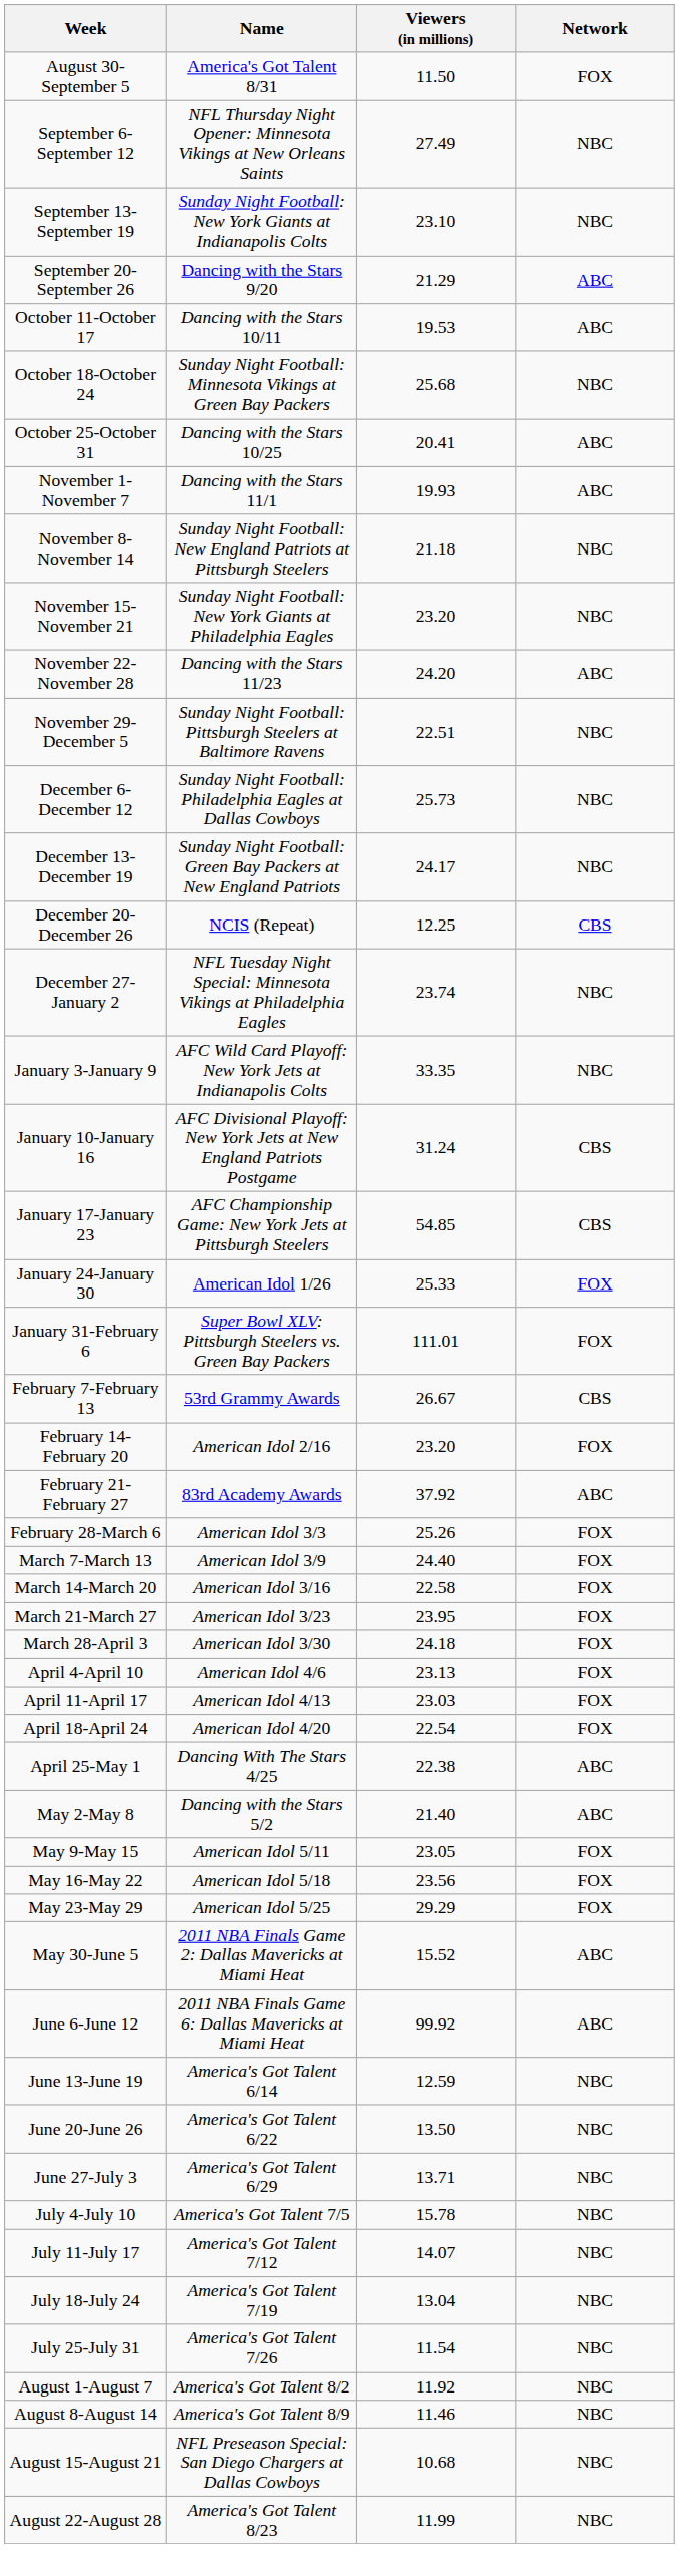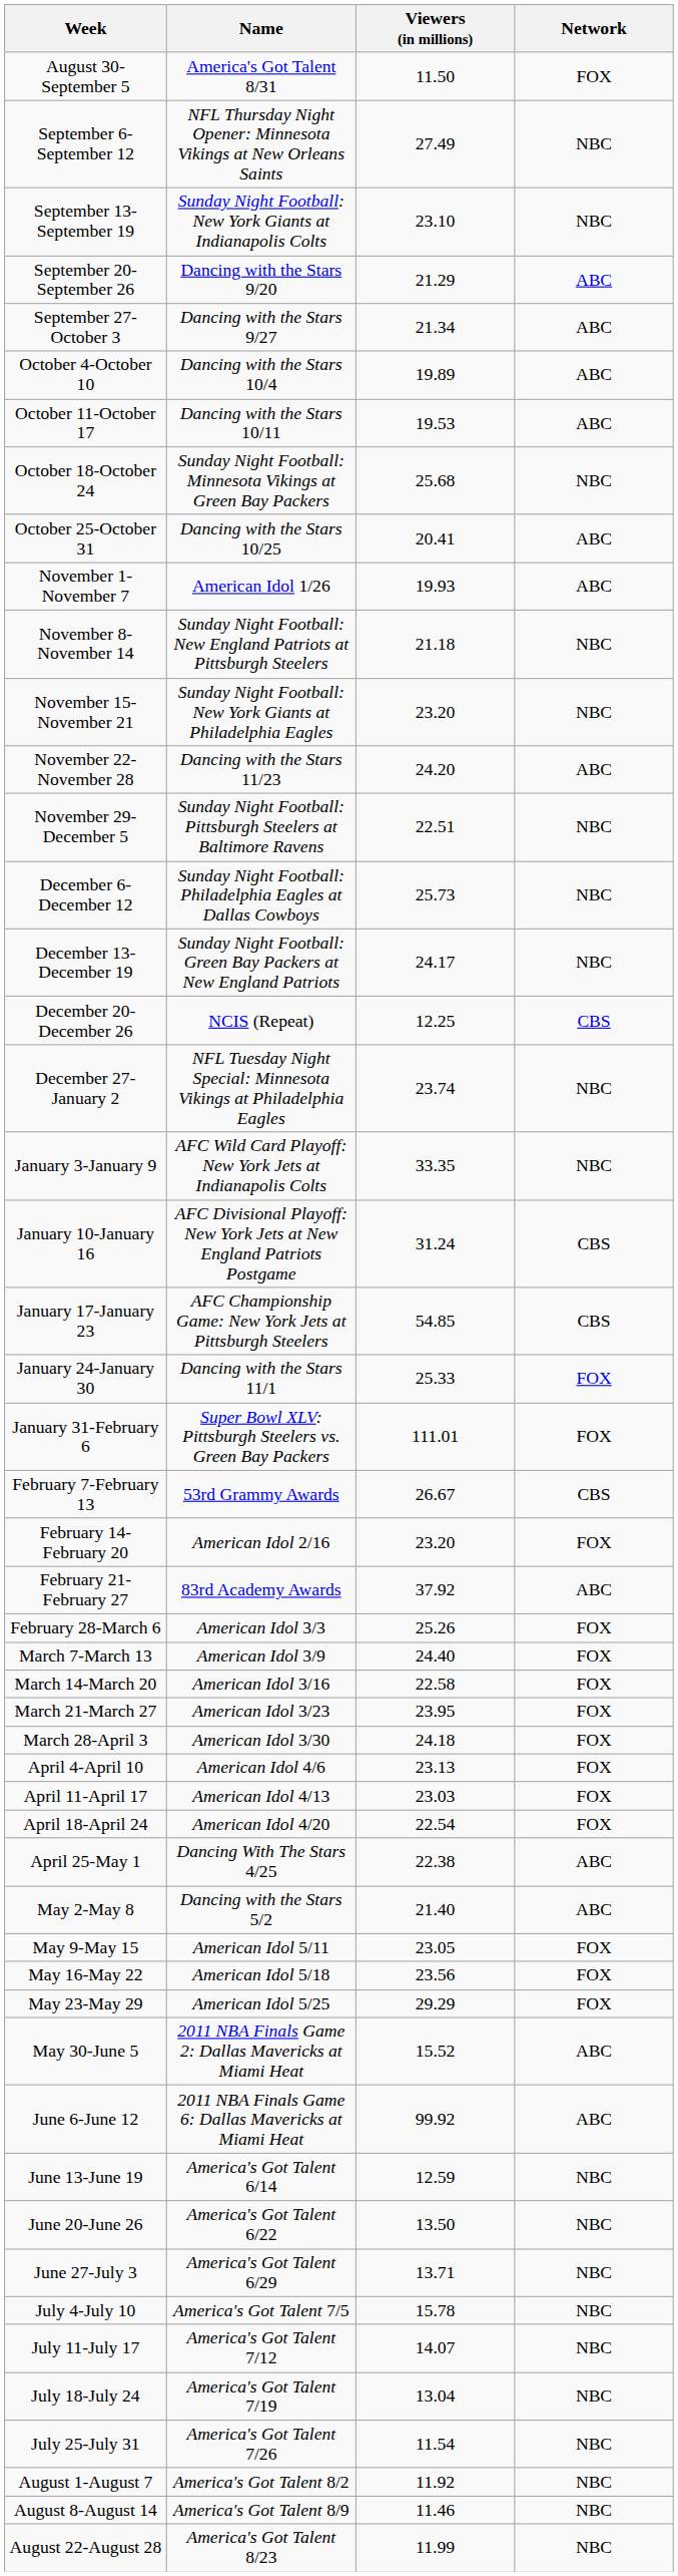 <table class="wikitable sortable collapsible collapsed">
 <tr>
 <th width="12%">Week</th>
 <th width="12%">Name</th>
 <th width="12%">Viewers<br><small>(in millions)</small></th>
 <th width="12%">Network</th>
 </tr>
 <tr align="center">
 <td colspan="1" align=center>August 30-September 5</td>
 <td colspan="1" align=center><a href='#'>America's Got Talent</a> 8/31</td>
 <td colspan="1" align=center>11.50</td>
 <td colspan="1" align=center>FOX</td>
 </tr>
 <tr align="center">
 <td colspan="1" align=center>September 6-September 12</td>
 <td colspan="1" align=center><em>NFL Thursday Night Opener: Minnesota Vikings at New Orleans Saints</em></td>
 <td colspan="1" align=center>27.49</td>
 <td colspan="1" align=center>NBC</td>
 </tr>
 <tr align="center">
 <td colspan="1" align=center>September 13-September 19</td>
 <td colspan="1" align=center><em><a href='#'>Sunday Night Football</a>: New York Giants at Indianapolis Colts</em></td>
 <td colspan="1" align=center>23.10</td>
 <td colspan="1" align=center>NBC</td>
 </tr>
 <tr align="center">
 <td colspan="1" align=center>September 20-September 26</td>
 <td colspan="1" align=center><a href='#'>Dancing with the Stars</a> 9/20</td>
 <td colspan="1" align=center>21.29</td>
 <td colspan="1" align=center><a href='#'>ABC</a></td>
 </tr>
 <tr align="center">
+<td colspan="1" align=center>September 27-October 3</td>
+<td colspan="1" align=center><em>Dancing with the Stars</em> 9/27</td>
+<td colspan="1" align=center>21.34</td>
+<td colspan="1" align=center>ABC</td>
+</tr>
+<tr align="center">
+<td colspan="1" align=center>October 4-October 10</td>
+<td colspan="1" align=center><em>Dancing with the Stars</em> 10/4</td>
+<td colspan="1" align=center>19.89</td>
+<td colspan="1" align=center>ABC</td>
+</tr>
+<tr align="center">
 <td colspan="1" align=center>October 11-October 17</td>
 <td colspan="1" align=center><em>Dancing with the Stars</em> 10/11</td>
 <td colspan="1" align=center>19.53</td>
 <td colspan="1" align=center>ABC</td>
 </tr>
 <tr align="center">
 <td colspan="1" align=center>October 18-October 24</td>
 <td colspan="1" align=center><em>Sunday Night Football: Minnesota Vikings at Green Bay Packers</em></td>
 <td colspan="1" align=center>25.68</td>
 <td colspan="1" align=center>NBC</td>
 </tr>
 <tr align="center">
 <td colspan="1" align=center>October 25-October 31</td>
 <td colspan="1" align=center><em>Dancing with the Stars</em> 10/25</td>
 <td colspan="1" align=center>20.41</td>
 <td colspan="1" align=center>ABC</td>
 </tr>
 <tr align="center">
 <td colspan="1" align=center>November 1-November 7</td>
-<td colspan="1" align=center><em>Dancing with the Stars</em> 11/1</td>
+<td colspan="1" align=center><a href='#'>American Idol</a> 1/26</td>
 <td colspan="1" align=center>19.93</td>
 <td colspan="1" align=center>ABC</td>
 </tr>
 <tr align="center">
 <td colspan="1" align=center>November 8-November 14</td>
 <td colspan="1" align=center><em>Sunday Night Football: New England Patriots at Pittsburgh Steelers</em></td>
 <td colspan="1" align=center>21.18</td>
 <td colspan="1" align=center>NBC</td>
 </tr>
 <tr align="center">
 <td colspan="1" align=center>November 15-November 21</td>
 <td colspan="1" align=center><em>Sunday Night Football: New York Giants at Philadelphia Eagles</em></td>
 <td colspan="1" align=center>23.20</td>
 <td colspan="1" align=center>NBC</td>
 </tr>
 <tr align="center">
 <td colspan="1" align=center>November 22-November 28</td>
 <td colspan="1" align=center><em>Dancing with the Stars</em> 11/23</td>
 <td colspan="1" align=center>24.20</td>
 <td colspan="1" align=center>ABC</td>
 </tr>
 <tr align="center">
 <td colspan="1" align=center>November 29-December 5</td>
 <td colspan="1" align=center><em>Sunday Night Football: Pittsburgh Steelers at Baltimore Ravens</em></td>
 <td colspan="1" align=center>22.51</td>
 <td colspan="1" align=center>NBC</td>
 </tr>
 <tr align="center">
 <td colspan="1" align=center>December 6-December 12</td>
 <td colspan="1" align=center><em>Sunday Night Football: Philadelphia Eagles at Dallas Cowboys</em></td>
 <td colspan="1" align=center>25.73</td>
 <td colspan="1" align=center>NBC</td>
 </tr>
 <tr align="center">
 <td colspan="1" align=center>December 13-December 19</td>
 <td colspan="1" align=center><em>Sunday Night Football: Green Bay Packers at New England Patriots</em></td>
 <td colspan="1" align=center>24.17</td>
 <td colspan="1" align=center>NBC</td>
 </tr>
 <tr align="center">
 <td colspan="1" align=center>December 20-December 26</td>
 <td colspan="1" align=center><a href='#'>NCIS</a> (Repeat)</td>
 <td colspan="1" align=center>12.25</td>
 <td colspan="1" align=center><a href='#'>CBS</a></td>
 </tr>
 <tr align="center">
 <td colspan="1" align=center>December 27-January 2</td>
 <td colspan="1" align=center><em>NFL Tuesday Night Special: Minnesota Vikings at Philadelphia Eagles</em></td>
 <td colspan="1" align=center>23.74</td>
 <td colspan="1" align=center>NBC</td>
 </tr>
 <tr align="center">
 <td colspan="1" align=center>January 3-January 9</td>
 <td colspan="1" align=center><em>AFC Wild Card Playoff: New York Jets at Indianapolis Colts</em></td>
 <td colspan="1" align=center>33.35</td>
 <td colspan="1" align=center>NBC</td>
 </tr>
 <tr align="center">
 <td colspan="1" align=center>January 10-January 16</td>
 <td colspan="1" align=center><em>AFC Divisional Playoff: New York Jets at New England Patriots Postgame</em></td>
 <td colspan="1" align=center>31.24</td>
 <td colspan="1" align=center>CBS</td>
 </tr>
 <tr align="center">
 <td colspan="1" align=center>January 17-January 23</td>
 <td colspan="1" align=center><em>AFC Championship Game: New York Jets at Pittsburgh Steelers</em></td>
 <td colspan="1" align=center>54.85</td>
 <td colspan="1" align=center>CBS</td>
 </tr>
 <tr align="center">
 <td colspan="1" align=center>January 24-January 30</td>
-<td colspan="1" align=center><a href='#'>American Idol</a> 1/26</td>
+<td colspan="1" align=center><em>Dancing with the Stars</em> 11/1</td>
 <td colspan="1" align=center>25.33</td>
 <td colspan="1" align=center><a href='#'>FOX</a></td>
 </tr>
 <tr align="center">
 <td colspan="1" align=center>January 31-February 6</td>
 <td colspan="1" align=center><em><a href='#'>Super Bowl XLV</a>: Pittsburgh Steelers vs. Green Bay Packers</em></td>
 <td colspan="1" align=center>111.01</td>
 <td colspan="1" align=center>FOX</td>
 </tr>
 <tr align="center">
 <td colspan="1" align=center>February 7-February 13</td>
 <td colspan="1" align=center><a href='#'>53rd Grammy Awards</a></td>
 <td colspan="1" align=center>26.67</td>
 <td colspan="1" align=center>CBS</td>
 </tr>
 <tr align="center">
 <td colspan="1" align=center>February 14-February 20</td>
 <td colspan="1" align=center><em>American Idol</em> 2/16</td>
 <td colspan="1" align=center>23.20</td>
 <td colspan="1" align=center>FOX</td>
 </tr>
 <tr align="center">
 <td colspan="1" align=center>February 21-February 27</td>
 <td colspan="1" align=center><a href='#'>83rd Academy Awards</a></td>
 <td colspan="1" align=center>37.92</td>
 <td colspan="1" align=center>ABC</td>
 </tr>
 <tr align="center">
 <td colspan="1" align=center>February 28-March 6</td>
 <td colspan="1" align=center><em>American Idol</em> 3/3</td>
 <td colspan="1" align=center>25.26</td>
 <td colspan="1" align=center>FOX</td>
 </tr>
 <tr align="center">
 <td colspan="1" align=center>March 7-March 13</td>
 <td colspan="1" align=center><em>American Idol</em> 3/9</td>
 <td colspan="1" align=center>24.40</td>
 <td colspan="1" align=center>FOX</td>
 </tr>
 <tr align="center">
 <td colspan="1" align=center>March 14-March 20</td>
 <td colspan="1" align=center><em>American Idol</em> 3/16</td>
 <td colspan="1" align=center>22.58</td>
 <td colspan="1" align=center>FOX</td>
 </tr>
 <tr align="center">
 <td colspan="1" align=center>March 21-March 27</td>
 <td colspan="1" align=center><em>American Idol</em> 3/23</td>
 <td colspan="1" align=center>23.95</td>
 <td colspan="1" align=center>FOX</td>
 </tr>
 <tr align="center">
 <td colspan="1" align=center>March 28-April 3</td>
 <td colspan="1" align=center><em>American Idol</em> 3/30</td>
 <td colspan="1" align=center>24.18</td>
 <td colspan="1" align=center>FOX</td>
 </tr>
 <tr align="center">
 <td colspan="1" align=center>April 4-April 10</td>
 <td colspan="1" align=center><em>American Idol</em> 4/6</td>
 <td colspan="1" align=center>23.13</td>
 <td colspan="1" align=center>FOX</td>
 </tr>
 <tr align="center">
 <td colspan="1" align=center>April 11-April 17</td>
 <td colspan="1" align=center><em>American Idol</em> 4/13</td>
 <td colspan="1" align=center>23.03</td>
 <td colspan="1" align=center>FOX</td>
 </tr>
 <tr align="center">
 <td colspan="1" align=center>April 18-April 24</td>
 <td colspan="1" align=center><em>American Idol</em> 4/20</td>
 <td colspan="1" align=center>22.54</td>
 <td colspan="1" align=center>FOX</td>
 </tr>
 <tr align="center">
 <td colspan="1" align=center>April 25-May 1</td>
 <td colspan="1" align=center><em>Dancing With The Stars</em> 4/25</td>
 <td colspan="1" align=center>22.38</td>
 <td colspan="1" align=center>ABC</td>
 </tr>
 <tr align="center">
 <td colspan="1" align=center>May 2-May 8</td>
 <td colspan="1" align=center><em>Dancing with the Stars</em> 5/2</td>
 <td colspan="1" align=center>21.40</td>
 <td colspan="1" align=center>ABC</td>
 </tr>
 <tr align="center">
 <td colspan="1" align=center>May 9-May 15</td>
 <td colspan="1" align=center><em>American Idol</em> 5/11</td>
 <td colspan="1" align=center>23.05</td>
 <td colspan="1" align=center>FOX</td>
 </tr>
 <tr align="center">
 <td colspan="1" align=center>May 16-May 22</td>
 <td colspan="1" align=center><em>American Idol</em> 5/18</td>
 <td colspan="1" align=center>23.56</td>
 <td colspan="1" align=center>FOX</td>
 </tr>
 <tr align="center">
 <td colspan="1" align=center>May 23-May 29</td>
 <td colspan="1" align=center><em>American Idol</em> 5/25</td>
 <td colspan="1" align=center>29.29</td>
 <td colspan="1" align=center>FOX</td>
 </tr>
 <tr align="center">
 <td colspan="1" align=center>May 30-June 5</td>
 <td colspan="1" align=center><em><a href='#'>2011 NBA Finals</a> Game 2: Dallas Mavericks at Miami Heat</em></td>
 <td colspan="1" align=center>15.52</td>
 <td colspan="1" align=center>ABC</td>
 </tr>
 <tr align="center">
 <td colspan="1" align=center>June 6-June 12</td>
 <td colspan="1" align=center><em>2011 NBA Finals Game 6: Dallas Mavericks at Miami Heat</em></td>
 <td colspan="1" align=center>99.92</td>
 <td colspan="1" align=center>ABC</td>
 </tr>
 <tr align="center">
 <td colspan="1" align=center>June 13-June 19</td>
 <td colspan="1" align=center><em>America's Got Talent</em> 6/14</td>
 <td colspan="1" align=center>12.59</td>
 <td colspan="1" align=center>NBC</td>
 </tr>
 <tr align="center">
 <td colspan="1" align=center>June 20-June 26</td>
 <td colspan="1" align=center><em>America's Got Talent</em> 6/22</td>
 <td colspan="1" align=center>13.50</td>
 <td colspan="1" align=center>NBC</td>
 </tr>
 <tr align="center">
 <td colspan="1" align=center>June 27-July 3</td>
 <td colspan="1" align=center><em>America's Got Talent</em> 6/29</td>
 <td colspan="1" align=center>13.71</td>
 <td colspan="1" align=center>NBC</td>
 </tr>
 <tr align="center">
 <td colspan="1" align=center>July 4-July 10</td>
 <td colspan="1" align=center><em>America's Got Talent</em> 7/5</td>
 <td colspan="1" align=center>15.78</td>
 <td colspan="1" align=center>NBC</td>
 </tr>
 <tr align="center">
 <td colspan="1" align=center>July 11-July 17</td>
 <td colspan="1" align=center><em>America's Got Talent</em> 7/12</td>
 <td colspan="1" align=center>14.07</td>
 <td colspan="1" align=center>NBC</td>
 </tr>
 <tr align="center">
 <td colspan="1" align=center>July 18-July 24</td>
 <td colspan="1" align=center><em>America's Got Talent</em> 7/19</td>
 <td colspan="1" align=center>13.04</td>
 <td colspan="1" align=center>NBC</td>
 </tr>
 <tr align="center">
 <td colspan="1" align=center>July 25-July 31</td>
 <td colspan="1" align=center><em>America's Got Talent</em> 7/26</td>
 <td colspan="1" align=center>11.54</td>
 <td colspan="1" align=center>NBC</td>
 </tr>
 <tr align="center">
 <td colspan="1" align=center>August 1-August 7</td>
 <td colspan="1" align=center><em>America's Got Talent</em> 8/2</td>
 <td colspan="1" align=center>11.92</td>
 <td colspan="1" align=center>NBC</td>
 </tr>
 <tr align="center">
 <td colspan="1" align=center>August 8-August 14</td>
 <td colspan="1" align=center><em>America's Got Talent</em> 8/9</td>
 <td colspan="1" align=center>11.46</td>
 <td colspan="1" align=center>NBC</td>
 </tr>
 <tr align="center">
-<td colspan="1" align=center>August 15-August 21</td>
-<td colspan="1" align=center><em>NFL Preseason Special: San Diego Chargers at Dallas Cowboys</em></td>
-<td colspan="1" align=center>10.68</td>
-<td colspan="1" align=center>NBC</td>
-</tr>
-<tr align="center">
 <td colspan="1" align=center>August 22-August 28</td>
 <td colspan="1" align=center><em>America's Got Talent</em> 8/23</td>
 <td colspan="1" align=center>11.99</td>
 <td colspan="1" align=center>NBC</td>
 </tr>
 </table>
